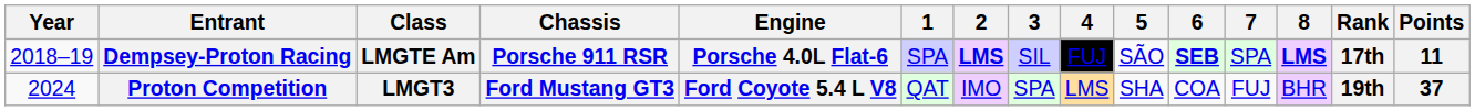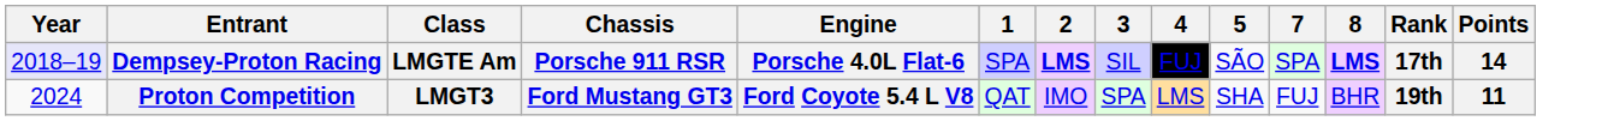 <table class="wikitable" style="text-align:center; font-size:90%">
 <tr>
 <th>Year</th>
 <th>Entrant</th>
 <th>Class</th>
 <th>Chassis</th>
 <th>Engine</th>
 <th>1</th>
 <th>2</th>
 <th>3</th>
 <th>4</th>
 <th>5</th>
-<th>6</th>
 <th>7</th>
 <th>8</th>
 <th>Rank</th>
 <th>Points</th>
 </tr>
 <tr>
-<td><a href='#'>2018–19</a></td>
+<td style="background: lavender;"><a href='#'>2018–19</a></td>
 <th><a href='#'>Dempsey-Proton Racing</a></th>
 <th>LMGTE Am</th>
 <th><a href='#'>Porsche 911 RSR</a></th>
 <th><a href='#'>Porsche</a> 4.0L <a href='#'>Flat-6</a></th>
 <td style="background:#CFCFFF;"><a href='#'>SPA</a><br></td>
 <td style="background:#EFCFFF;"><strong><a href='#'>LMS</a></strong><br></td>
 <td style="background:#CFCFFF;"><a href='#'>SIL</a> <br></td>
 <td style="background:#000000;color:white"><a href='#'><span>FUJ</span></a><br></td>
 <td style="background:#;"><a href='#'>SÃO</a></td>
-<td style="background:#DFFFDF;"><strong><a href='#'>SEB</a></strong><br></td>
 <td style="background:#DFFFDF;"><a href='#'>SPA</a><br></td>
 <td style="background:#EFCFFF;"><strong><a href='#'>LMS</a></strong><br></td>
 <th>17th</th>
-<th>11</th>
+<th>14</th>
 </tr>
 <tr>
 <td><a href='#'>2024</a></td>
 <th><a href='#'>Proton Competition</a></th>
 <th>LMGT3</th>
 <th><a href='#'>Ford Mustang GT3</a></th>
 <th><a href='#'>Ford</a> <a href='#'>Coyote</a> 5.4 L <a href='#'>V8</a></th>
 <td style="background:#DFFFDF;"><a href='#'>QAT</a><br></td>
 <td style="background:#EFCFFF;"><a href='#'>IMO</a><br></td>
 <td style="background:#DFFFDF;"><a href='#'>SPA</a><br></td>
 <td style="background:#FFDF9F;"><a href='#'>LMS</a><br></td>
 <td style="background:#;"><a href='#'>SHA</a></td>
-<td style="background:#;"><a href='#'>COA</a></td>
 <td style="background:#;"><a href='#'>FUJ</a></td>
 <td style="background:#EFCFFF;"><a href='#'>BHR</a><br></td>
 <th>19th</th>
-<th>37</th>
+<th>11</th>
 </tr>
 </table>
